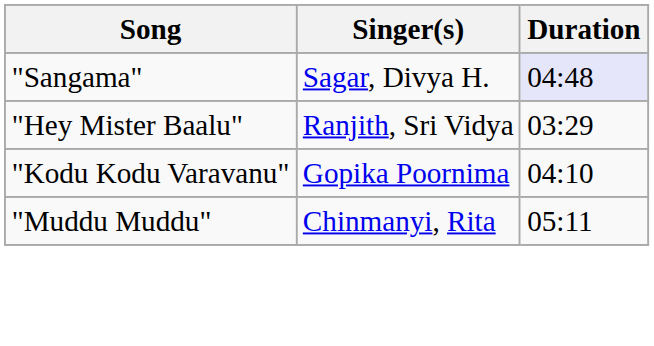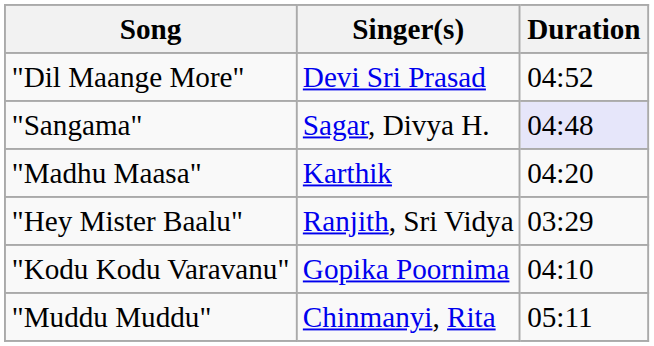 <table class="wikitable" style="font-size:95%;">
 <tr>
 <th>Song</th>
 <th>Singer(s)</th>
 <th>Duration</th>
 </tr>
 <tr>
+<td>"Dil Maange More"</td>
+<td><a href='#'>Devi Sri Prasad</a></td>
+<td>04:52</td>
+</tr>
+<tr>
 <td>"Sangama"</td>
 <td><a href='#'>Sagar</a>, Divya H.</td>
 <td style="background: lavender;">04:48</td>
+</tr>
+<tr>
+<td>"Madhu Maasa"</td>
+<td><a href='#'>Karthik</a></td>
+<td>04:20</td>
 </tr>
 <tr>
 <td>"Hey Mister Baalu"</td>
 <td><a href='#'>Ranjith</a>, Sri Vidya</td>
 <td>03:29</td>
 </tr>
 <tr>
 <td>"Kodu Kodu Varavanu"</td>
 <td><a href='#'>Gopika Poornima</a></td>
 <td>04:10</td>
 </tr>
 <tr>
 <td>"Muddu Muddu"</td>
 <td><a href='#'>Chinmanyi</a>, <a href='#'>Rita</a></td>
 <td>05:11</td>
 </tr>
 </table>
